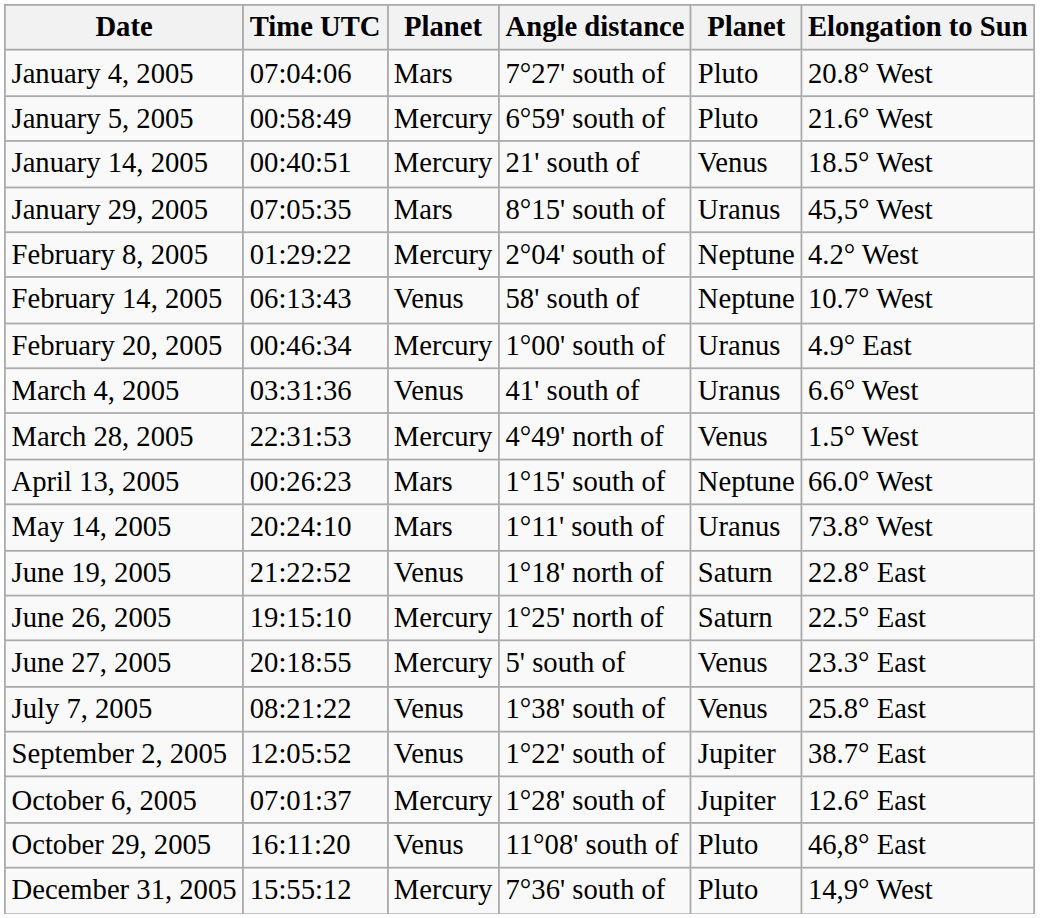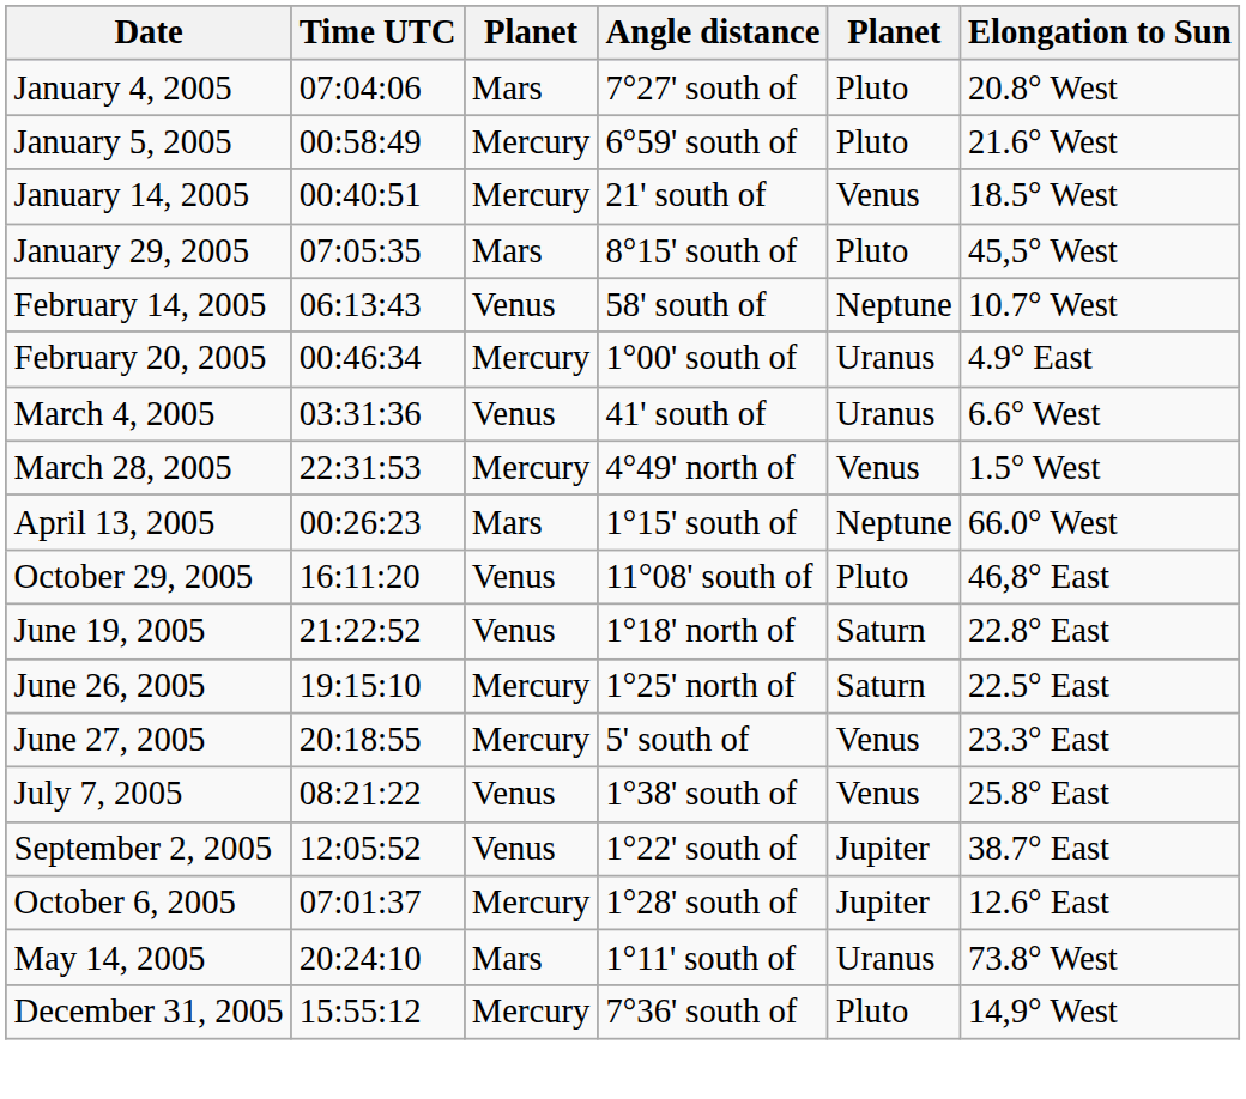 <table class="wikitable sortable">
 <tr bgcolor="#ddddff" align="center" valign="top">
 <th>Date</th>
 <th>Time UTC</th>
 <th>Planet</th>
 <th>Angle distance</th>
 <th>Planet</th>
 <th>Elongation to Sun</th>
 </tr>
 <tr>
 <td>January 4, 2005</td>
 <td>07:04:06</td>
 <td>Mars</td>
 <td>7°27' south of</td>
 <td>Pluto</td>
 <td>20.8° West</td>
 </tr>
 <tr>
 <td>January 5, 2005</td>
 <td>00:58:49</td>
 <td>Mercury</td>
 <td>6°59' south of</td>
 <td>Pluto</td>
 <td>21.6° West</td>
 </tr>
 <tr>
 <td>January 14, 2005</td>
 <td>00:40:51</td>
 <td>Mercury</td>
 <td>21' south of</td>
 <td>Venus</td>
 <td>18.5° West</td>
 </tr>
 <tr>
 <td>January 29, 2005</td>
 <td>07:05:35</td>
 <td>Mars</td>
 <td>8°15' south of</td>
-<td>Uranus</td>
+<td>Pluto</td>
 <td>45,5° West</td>
-</tr>
-<tr>
-<td>February 8, 2005</td>
-<td>01:29:22</td>
-<td>Mercury</td>
-<td>2°04' south of</td>
-<td>Neptune</td>
-<td>4.2° West</td>
 </tr>
 <tr>
 <td>February 14, 2005</td>
 <td>06:13:43</td>
 <td>Venus</td>
 <td>58' south of</td>
 <td>Neptune</td>
 <td>10.7° West</td>
 </tr>
 <tr>
 <td>February 20, 2005</td>
 <td>00:46:34</td>
 <td>Mercury</td>
 <td>1°00' south of</td>
 <td>Uranus</td>
 <td>4.9° East</td>
 </tr>
 <tr>
 <td>March 4, 2005</td>
 <td>03:31:36</td>
 <td>Venus</td>
 <td>41' south of</td>
 <td>Uranus</td>
 <td>6.6° West</td>
 </tr>
 <tr>
 <td>March 28, 2005</td>
 <td>22:31:53</td>
 <td>Mercury</td>
 <td>4°49' north of</td>
 <td>Venus</td>
 <td>1.5° West</td>
 </tr>
 <tr>
 <td>April 13, 2005</td>
 <td>00:26:23</td>
 <td>Mars</td>
 <td>1°15' south of</td>
 <td>Neptune</td>
 <td>66.0° West</td>
 </tr>
 <tr>
-<td>May 14, 2005</td>
-<td>20:24:10</td>
-<td>Mars</td>
-<td>1°11' south of</td>
-<td>Uranus</td>
-<td>73.8° West</td>
+<td>October 29, 2005</td>
+<td>16:11:20</td>
+<td>Venus</td>
+<td>11°08' south of</td>
+<td>Pluto</td>
+<td>46,8° East</td>
 </tr>
 <tr>
 <td>June 19, 2005</td>
 <td>21:22:52</td>
 <td>Venus</td>
 <td>1°18' north of</td>
 <td>Saturn</td>
 <td>22.8° East</td>
 </tr>
 <tr>
 <td>June 26, 2005</td>
 <td>19:15:10</td>
 <td>Mercury</td>
 <td>1°25' north of</td>
 <td>Saturn</td>
 <td>22.5° East</td>
 </tr>
 <tr>
 <td>June 27, 2005</td>
 <td>20:18:55</td>
 <td>Mercury</td>
 <td>5' south of</td>
 <td>Venus</td>
 <td>23.3° East</td>
 </tr>
 <tr>
 <td>July 7, 2005</td>
 <td>08:21:22</td>
 <td>Venus</td>
 <td>1°38' south of</td>
 <td>Venus</td>
 <td>25.8° East</td>
 </tr>
 <tr>
 <td>September 2, 2005</td>
 <td>12:05:52</td>
 <td>Venus</td>
 <td>1°22' south of</td>
 <td>Jupiter</td>
 <td>38.7° East</td>
 </tr>
 <tr>
 <td>October 6, 2005</td>
 <td>07:01:37</td>
 <td>Mercury</td>
 <td>1°28' south of</td>
 <td>Jupiter</td>
 <td>12.6° East</td>
 </tr>
 <tr>
-<td>October 29, 2005</td>
-<td>16:11:20</td>
-<td>Venus</td>
-<td>11°08' south of</td>
-<td>Pluto</td>
-<td>46,8° East</td>
+<td>May 14, 2005</td>
+<td>20:24:10</td>
+<td>Mars</td>
+<td>1°11' south of</td>
+<td>Uranus</td>
+<td>73.8° West</td>
 </tr>
 <tr>
 <td>December 31, 2005</td>
 <td>15:55:12</td>
 <td>Mercury</td>
 <td>7°36' south of</td>
 <td>Pluto</td>
 <td>14,9° West</td>
 </tr>
 </table>
